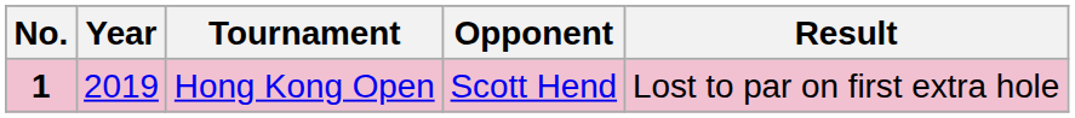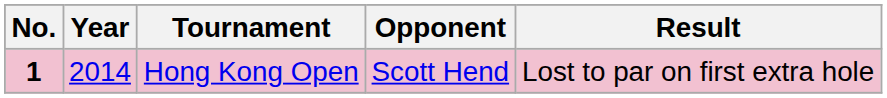 <table class="wikitable" style="font-size:95%;">
 <tr>
 <th>No.</th>
 <th>Year</th>
 <th>Tournament</th>
 <th>Opponent</th>
 <th>Result</th>
 </tr>
 <tr style="background:#F2C1D1;">
 <td align=center><strong>1</strong></td>
-<td><a href='#'>2019</a></td>
+<td><a href='#'>2014</a></td>
 <td><a href='#'>Hong Kong Open</a></td>
 <td> <a href='#'>Scott Hend</a></td>
 <td>Lost to par on first extra hole</td>
 </tr>
 </table>
